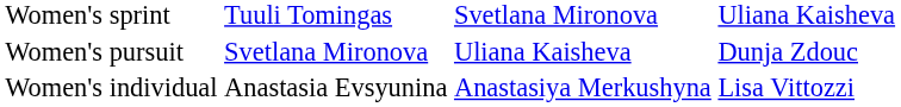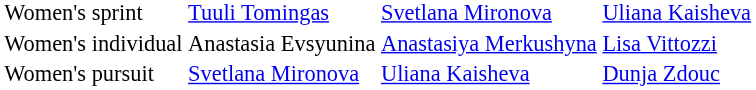 <table>
 <tr>
 <td>Women's sprint</td>
 <td> <a href='#'>Tuuli Tomingas</a></td>
 <td> <a href='#'>Svetlana Mironova</a></td>
 <td> <a href='#'>Uliana Kaisheva</a></td>
 </tr>
 <tr>
+<td>Women's individual</td>
+<td> Anastasia Evsyunina</td>
+<td> <a href='#'>Anastasiya Merkushyna</a></td>
+<td> <a href='#'>Lisa Vittozzi</a></td>
+</tr>
+<tr>
 <td>Women's pursuit</td>
 <td> <a href='#'>Svetlana Mironova</a></td>
 <td> <a href='#'>Uliana Kaisheva</a></td>
 <td> <a href='#'>Dunja Zdouc</a></td>
 </tr>
-<tr>
-<td>Women's individual</td>
-<td> Anastasia Evsyunina</td>
-<td> <a href='#'>Anastasiya Merkushyna</a></td>
-<td> <a href='#'>Lisa Vittozzi</a></td>
-</tr>
 </table>
